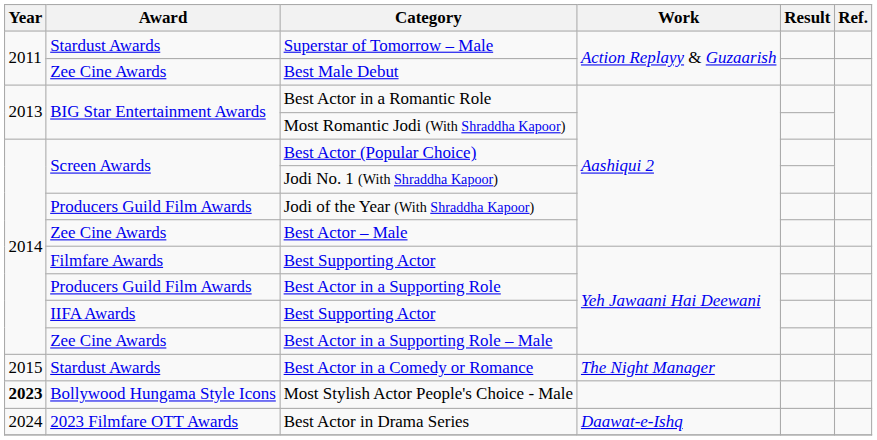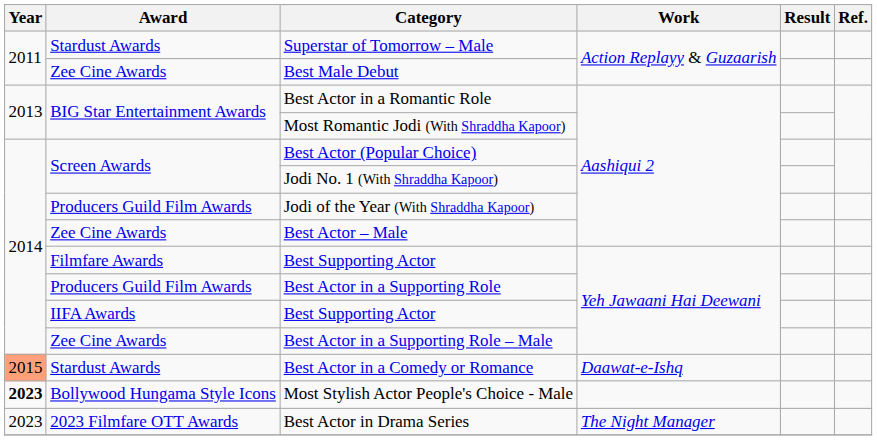 <table class="wikitable">
 <tr>
 <th>Year</th>
 <th>Award</th>
 <th>Category</th>
 <th>Work</th>
 <th>Result</th>
 <th>Ref.</th>
 </tr>
 <tr>
 <td rowspan="2">2011</td>
 <td><a href='#'>Stardust Awards</a></td>
 <td><a href='#'>Superstar of Tomorrow – Male</a></td>
 <td rowspan="2"><em><a href='#'>Action Replayy</a></em> & <em><a href='#'>Guzaarish</a></em></td>
 <td></td>
 <td></td>
 </tr>
 <tr>
 <td><a href='#'>Zee Cine Awards</a></td>
 <td><a href='#'>Best Male Debut</a></td>
 <td></td>
 <td></td>
 </tr>
 <tr>
 <td rowspan="2">2013</td>
 <td rowspan="2"><a href='#'>BIG Star Entertainment Awards</a></td>
 <td>Best Actor in a Romantic Role</td>
 <td rowspan="6"><em><a href='#'>Aashiqui 2</a></em></td>
 <td></td>
 <td rowspan="2"></td>
 </tr>
 <tr>
 <td>Most Romantic Jodi <small>(With <a href='#'>Shraddha Kapoor</a>)</small></td>
 <td></td>
 </tr>
 <tr>
 <td rowspan="8">2014</td>
 <td rowspan="2"><a href='#'>Screen Awards</a></td>
 <td><a href='#'>Best Actor (Popular Choice)</a></td>
 <td></td>
 <td rowspan="2"></td>
 </tr>
 <tr>
 <td>Jodi No. 1 <small>(With <a href='#'>Shraddha Kapoor</a>)</small></td>
 <td></td>
 </tr>
 <tr>
 <td><a href='#'>Producers Guild Film Awards</a></td>
 <td>Jodi of the Year <small>(With <a href='#'>Shraddha Kapoor</a>)</small></td>
 <td></td>
 <td></td>
 </tr>
 <tr>
 <td><a href='#'>Zee Cine Awards</a></td>
 <td><a href='#'>Best Actor – Male</a></td>
 <td></td>
 <td></td>
 </tr>
 <tr>
 <td><a href='#'>Filmfare Awards</a></td>
 <td><a href='#'>Best Supporting Actor</a></td>
 <td rowspan="4"><em><a href='#'>Yeh Jawaani Hai Deewani</a></em></td>
 <td></td>
 <td></td>
 </tr>
 <tr>
 <td><a href='#'>Producers Guild Film Awards</a></td>
 <td><a href='#'>Best Actor in a Supporting Role</a></td>
 <td></td>
 <td></td>
 </tr>
 <tr>
 <td><a href='#'>IIFA Awards</a></td>
 <td><a href='#'>Best Supporting Actor</a></td>
 <td></td>
 <td></td>
 </tr>
 <tr>
 <td><a href='#'>Zee Cine Awards</a></td>
 <td><a href='#'>Best Actor in a Supporting Role – Male</a></td>
 <td></td>
 <td></td>
 </tr>
 <tr>
-<td>2015</td>
+<td style="background: lightsalmon;">2015</td>
 <td><a href='#'>Stardust Awards</a></td>
 <td><a href='#'>Best Actor in a Comedy or Romance</a></td>
-<td><em><a href='#'>The Night Manager</a></em></td>
+<td><em><a href='#'>Daawat-e-Ishq</a></em></td>
 <td></td>
 <td></td>
 </tr>
 <tr>
 <td><strong>2023</strong></td>
 <td><a href='#'>Bollywood Hungama Style Icons</a></td>
 <td>Most Stylish Actor People's Choice - Male</td>
 <td></td>
 <td></td>
 <td></td>
 </tr>
 <tr>
-<td>2024</td>
+<td>2023</td>
 <td><a href='#'>2023 Filmfare OTT Awards</a></td>
 <td>Best Actor in Drama Series</td>
-<td><em><a href='#'>Daawat-e-Ishq</a></em></td>
+<td><em><a href='#'>The Night Manager</a></em></td>
 <td></td>
 <td></td>
 </tr>
 <tr>
 </tr>
 </table>
